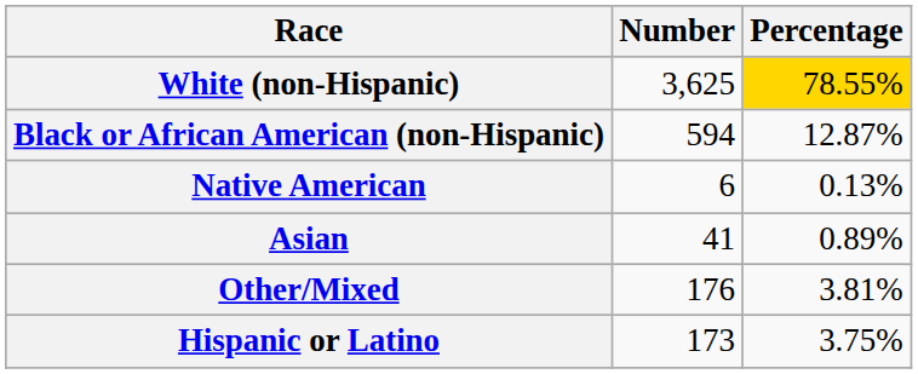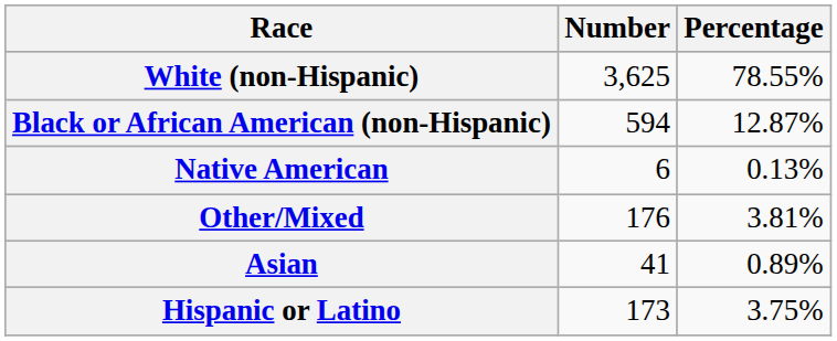 <table class="wikitable" style="text-align:right">
 <tr>
 <th scope="col">Race</th>
 <th scope="col">Number</th>
 <th scope="col">Percentage</th>
 </tr>
 <tr>
 <th scope="row"><a href='#'>White</a> (non-Hispanic)</th>
 <td>3,625</td>
-<td style="background: gold;">78.55%</td>
+<td>78.55%</td>
 </tr>
 <tr>
 <th scope="row"><a href='#'>Black or African American</a> (non-Hispanic)</th>
 <td>594</td>
 <td>12.87%</td>
 </tr>
 <tr>
 <th scope="row"><a href='#'>Native American</a></th>
 <td>6</td>
 <td>0.13%</td>
 </tr>
 <tr>
+<th scope="row"><a href='#'>Other/Mixed</a></th>
+<td>176</td>
+<td>3.81%</td>
+</tr>
+<tr>
 <th scope="row"><a href='#'>Asian</a></th>
 <td>41</td>
 <td>0.89%</td>
-</tr>
-<tr>
-<th scope="row"><a href='#'>Other/Mixed</a></th>
-<td>176</td>
-<td>3.81%</td>
 </tr>
 <tr>
 <th scope="row"><a href='#'>Hispanic</a> or <a href='#'>Latino</a></th>
 <td>173</td>
 <td>3.75%</td>
 </tr>
 </table>
